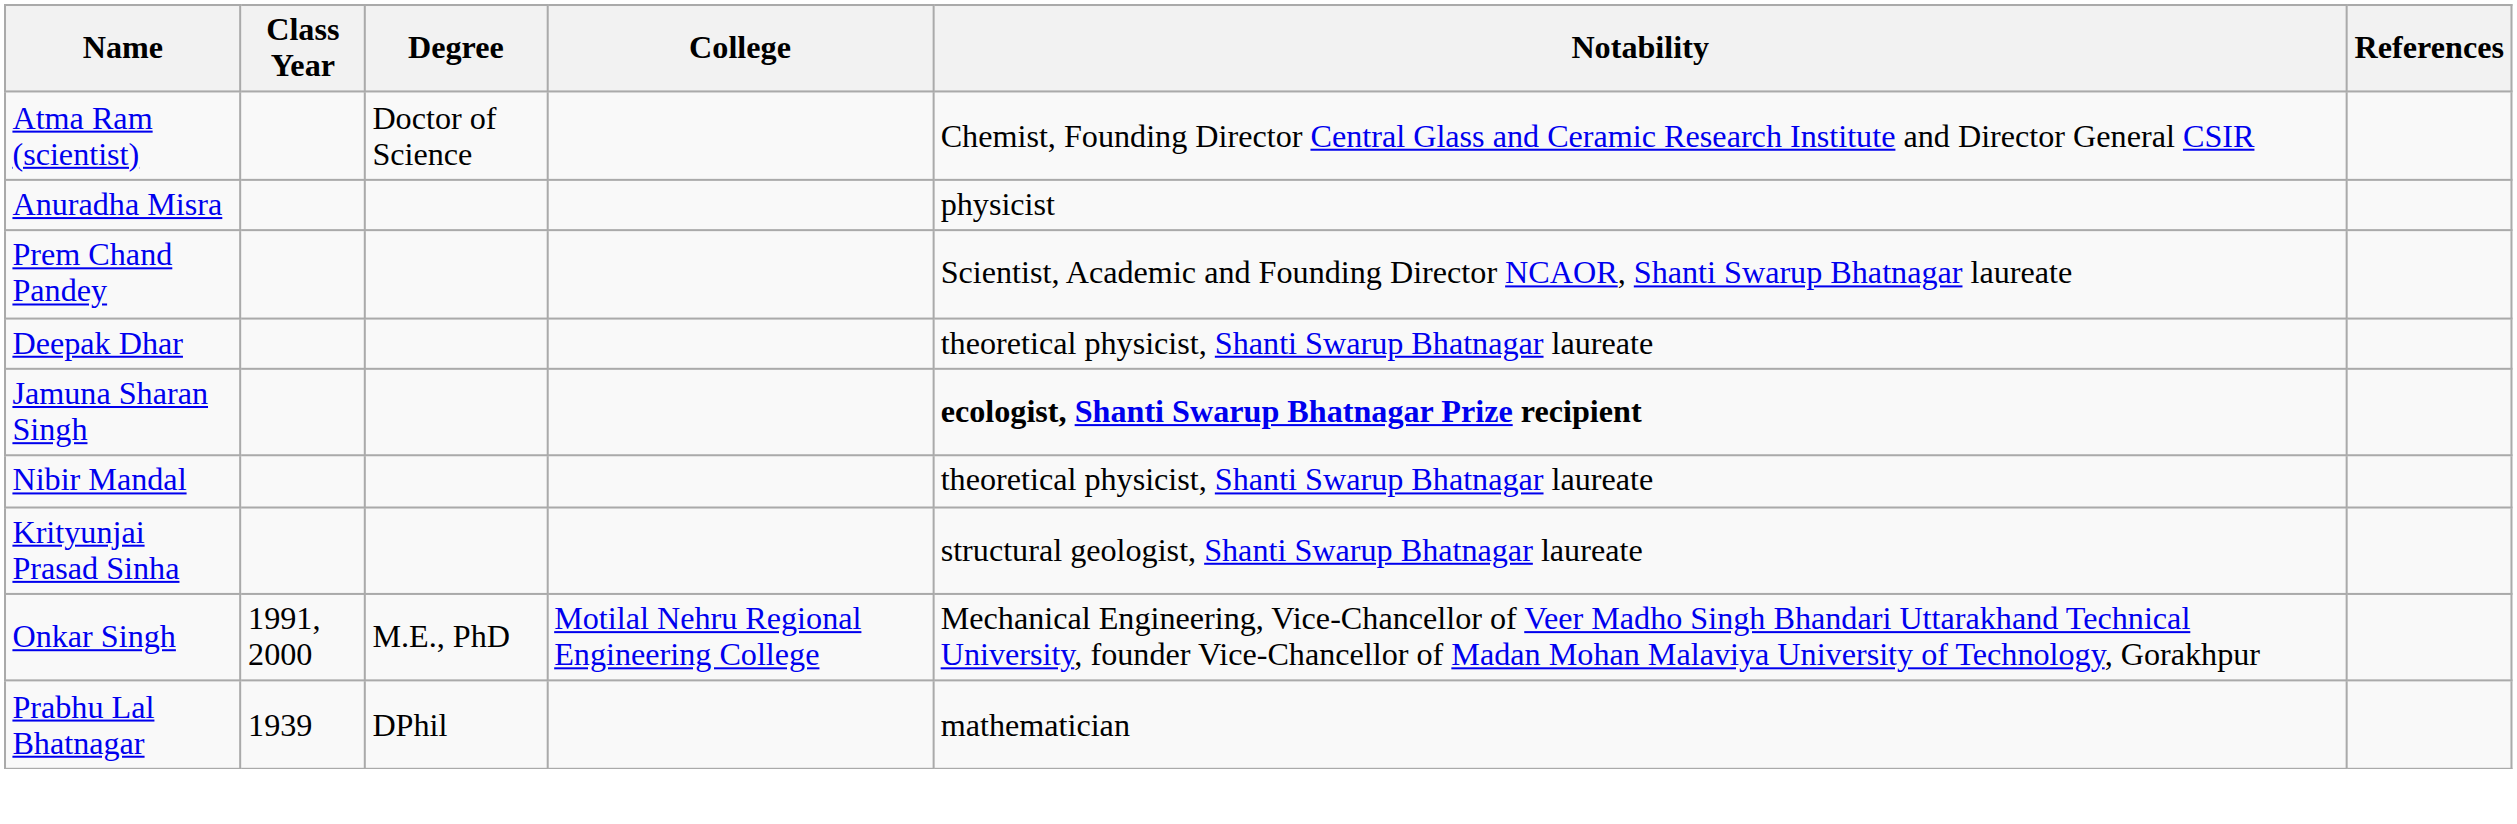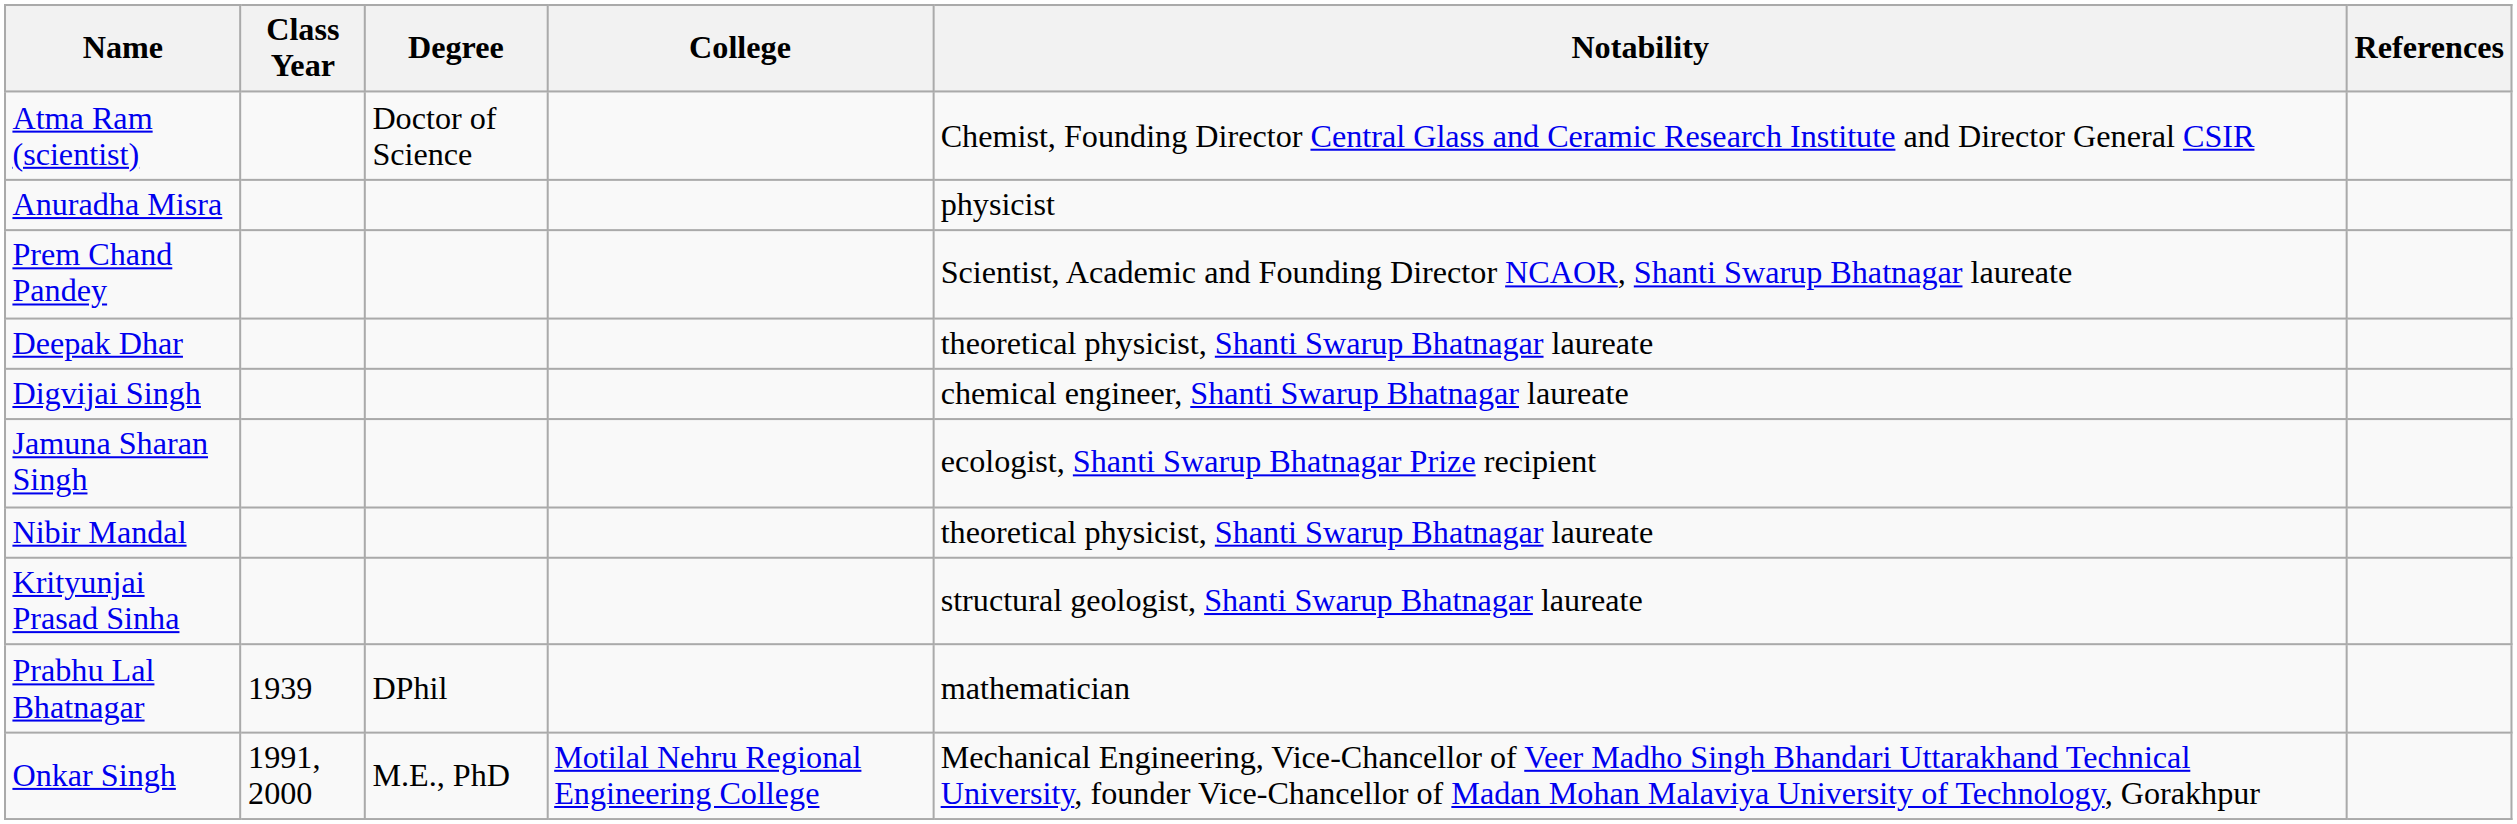 <table class="wikitable">
 <tr>
 <th>Name</th>
 <th>Class Year</th>
 <th>Degree</th>
 <th>College</th>
 <th>Notability</th>
 <th>References</th>
 </tr>
 <tr>
 <td><a href='#'>Atma Ram (scientist)</a></td>
 <td></td>
 <td>Doctor of Science</td>
 <td></td>
 <td>Chemist, Founding Director <a href='#'>Central Glass and Ceramic Research Institute</a> and Director General <a href='#'>CSIR</a></td>
 <td></td>
 </tr>
 <tr>
 <td><a href='#'>Anuradha Misra</a></td>
 <td></td>
 <td></td>
 <td></td>
 <td>physicist</td>
 <td></td>
 </tr>
 <tr>
 <td><a href='#'>Prem Chand Pandey</a></td>
 <td></td>
 <td></td>
 <td></td>
 <td>Scientist, Academic and Founding Director <a href='#'>NCAOR</a>, <a href='#'>Shanti Swarup Bhatnagar</a> laureate</td>
 <td></td>
 </tr>
 <tr>
 <td><a href='#'>Deepak Dhar</a></td>
 <td></td>
 <td></td>
 <td></td>
 <td>theoretical physicist, <a href='#'>Shanti Swarup Bhatnagar</a> laureate</td>
 <td></td>
 </tr>
 <tr>
+<td><a href='#'>Digvijai Singh</a></td>
+<td></td>
+<td></td>
+<td></td>
+<td>chemical engineer, <a href='#'>Shanti Swarup Bhatnagar</a> laureate</td>
+<td></td>
+</tr>
+<tr>
 <td><a href='#'>Jamuna Sharan Singh</a></td>
 <td></td>
 <td></td>
 <td></td>
-<td><strong>ecologist, <a href='#'>Shanti Swarup Bhatnagar Prize</a> recipient</strong></td>
+<td>ecologist, <a href='#'>Shanti Swarup Bhatnagar Prize</a> recipient</td>
 <td></td>
 </tr>
 <tr>
 <td><a href='#'>Nibir Mandal</a></td>
 <td></td>
 <td></td>
 <td></td>
 <td>theoretical physicist, <a href='#'>Shanti Swarup Bhatnagar</a> laureate</td>
 <td></td>
 </tr>
 <tr>
 <td><a href='#'>Krityunjai Prasad Sinha</a></td>
 <td></td>
 <td></td>
 <td></td>
 <td>structural geologist, <a href='#'>Shanti Swarup Bhatnagar</a> laureate</td>
 <td></td>
 </tr>
 <tr>
+<td><a href='#'>Prabhu Lal Bhatnagar</a></td>
+<td>1939</td>
+<td>DPhil</td>
+<td></td>
+<td>mathematician</td>
+<td></td>
+</tr>
+<tr>
 <td><a href='#'>Onkar Singh</a></td>
 <td>1991, 2000</td>
 <td>M.E., PhD</td>
 <td><a href='#'>Motilal Nehru Regional Engineering College</a></td>
 <td>Mechanical Engineering, Vice-Chancellor of <a href='#'>Veer Madho Singh Bhandari Uttarakhand Technical University</a>, founder Vice-Chancellor of <a href='#'>Madan Mohan Malaviya University of Technology</a>, Gorakhpur</td>
 <td></td>
 </tr>
-<tr>
-<td><a href='#'>Prabhu Lal Bhatnagar</a></td>
-<td>1939</td>
-<td>DPhil</td>
-<td></td>
-<td>mathematician</td>
-<td></td>
-</tr>
 </table>
